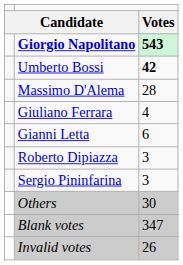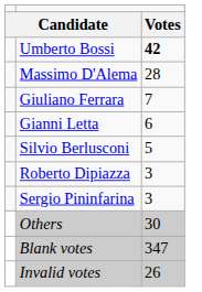 <table class="wikitable" style="font-size: align=left">
 <tr>
 <td></td>
 </tr>
 <tr>
 <th colspan=2>Candidate</th>
 <th>Votes</th>
-</tr>
-<tr>
-<td bgcolor=> </td>
-<td><strong><a href='#'>Giorgio Napolitano</a></strong></td>
-<td bgcolor=#CEF6D8><strong>543</strong></td>
 </tr>
 <tr>
 <td bgcolor=> </td>
 <td><a href='#'>Umberto Bossi</a></td>
 <td><strong>42</strong></td>
 </tr>
 <tr>
 <td bgcolor=> </td>
 <td><a href='#'>Massimo D'Alema</a></td>
 <td>28</td>
 </tr>
 <tr>
 <td bgcolor=> </td>
 <td><a href='#'>Giuliano Ferrara</a></td>
-<td>4</td>
+<td>7</td>
 </tr>
 <tr>
 <td bgcolor=> </td>
 <td><a href='#'>Gianni Letta</a></td>
 <td>6</td>
+</tr>
+<tr>
+<td bgcolor=> </td>
+<td><a href='#'>Silvio Berlusconi</a></td>
+<td>5</td>
 </tr>
 <tr>
 <td bgcolor=> </td>
 <td><a href='#'>Roberto Dipiazza</a></td>
 <td>3</td>
 </tr>
 <tr>
 <td bgcolor=> </td>
 <td><a href='#'>Sergio Pininfarina</a></td>
 <td>3</td>
 </tr>
 <tr>
 <td bgcolor="white"> </td>
 <td bgcolor=#CCCCCC><em>Others</em></td>
 <td bgcolor=#CCCCCC>30</td>
 </tr>
 <tr>
 <td bgcolor="white"> </td>
 <td bgcolor=#CCCCCC><em>Blank votes</em></td>
 <td bgcolor=#CCCCCC>347</td>
 </tr>
 <tr>
 <td bgcolor="white"> </td>
 <td bgcolor=#CCCCCC><em>Invalid votes</em></td>
 <td bgcolor=#CCCCCC>26</td>
 </tr>
 </table>
